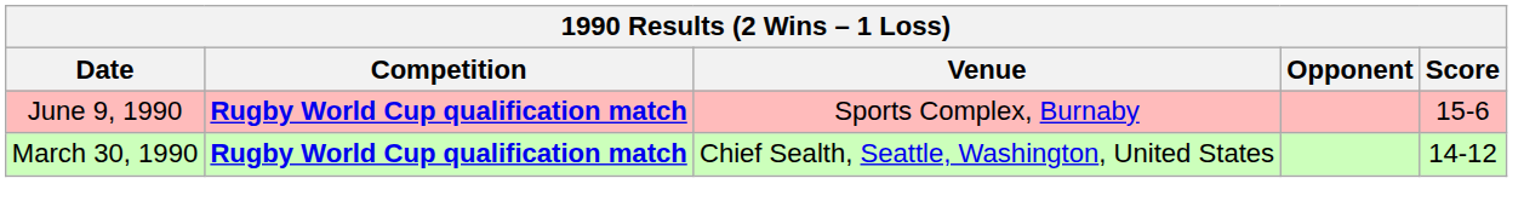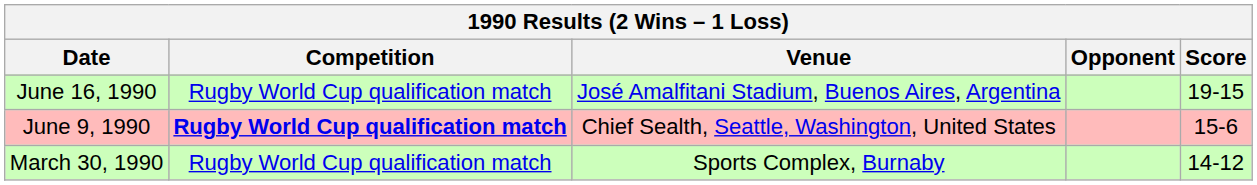 <table class="wikitable sortable">
 <tr>
 <th colspan="5"><strong>1990 Results (2 Wins – 1 Loss)</strong></th>
 </tr>
 <tr>
 <th>Date</th>
 <th>Competition</th>
 <th>Venue</th>
 <th>Opponent</th>
 <th>Score</th>
 </tr>
+<tr style="background:#cfb;">
+<td align=center>June 16, 1990</td>
+<td align=center><a href='#'>Rugby World Cup qualification match</a></td>
+<td align=center><a href='#'>José Amalfitani Stadium</a>, <a href='#'>Buenos Aires</a>, <a href='#'>Argentina</a></td>
+<td></td>
+<td align=center>19-15</td>
+</tr>
 <tr style="background:#fBb;">
 <td align=center>June 9, 1990</td>
 <td align=center><strong><a href='#'>Rugby World Cup qualification match</a></strong></td>
-<td align=center>Sports Complex, <a href='#'>Burnaby</a></td>
+<td align=center>Chief Sealth, <a href='#'>Seattle, Washington</a>, United States</td>
 <td></td>
 <td align=center>15-6</td>
 </tr>
 <tr style="background:#cfb;">
 <td align=center>March 30, 1990</td>
-<td align=center><strong><a href='#'>Rugby World Cup qualification match</a></strong></td>
-<td align=center>Chief Sealth, <a href='#'>Seattle, Washington</a>, United States</td>
+<td align=center><a href='#'>Rugby World Cup qualification match</a></td>
+<td align=center>Sports Complex, <a href='#'>Burnaby</a></td>
 <td></td>
 <td align=center>14-12</td>
 </tr>
 </table>
